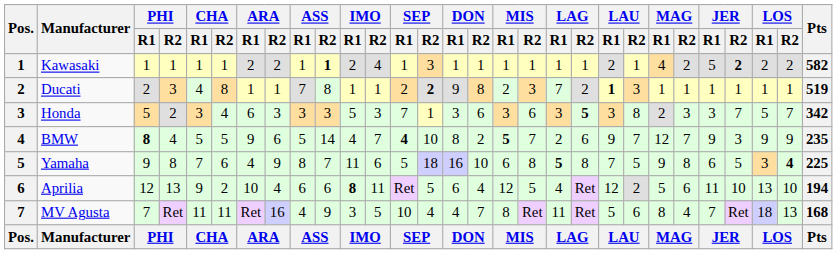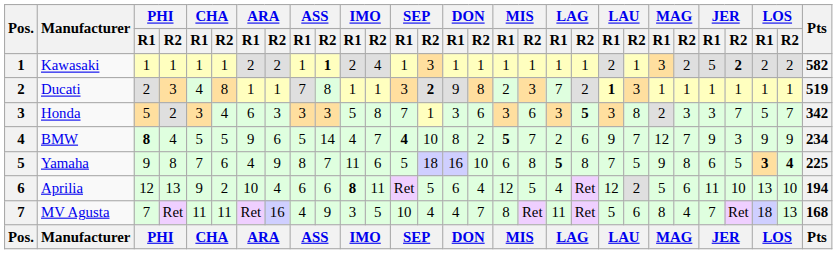 <table class="wikitable" style="font-size: 85%; text-align: center">
 <tr valign="top">
 <th valign="middle" rowspan=2>Pos.</th>
 <th valign="middle" rowspan=2>Manufacturer</th>
 <th colspan=2><a href='#'>PHI</a><br></th>
 <th colspan=2><a href='#'>CHA</a><br></th>
 <th colspan=2><a href='#'>ARA</a><br></th>
 <th colspan=2><a href='#'>ASS</a><br></th>
 <th colspan=2><a href='#'>IMO</a><br></th>
 <th colspan=2><a href='#'>SEP</a><br></th>
 <th colspan=2><a href='#'>DON</a><br></th>
 <th colspan=2><a href='#'>MIS</a><br></th>
 <th colspan=2><a href='#'>LAG</a><br></th>
 <th colspan=2><a href='#'>LAU</a><br></th>
 <th colspan=2><a href='#'>MAG</a><br></th>
 <th colspan=2><a href='#'>JER</a><br></th>
 <th colspan=2><a href='#'>LOS</a><br></th>
 <th valign="middle" rowspan=2>Pts</th>
 </tr>
 <tr>
 <th>R1</th>
 <th>R2</th>
 <th>R1</th>
 <th>R2</th>
 <th>R1</th>
 <th>R2</th>
 <th>R1</th>
 <th>R2</th>
 <th>R1</th>
 <th>R2</th>
 <th>R1</th>
 <th>R2</th>
 <th>R1</th>
 <th>R2</th>
 <th>R1</th>
 <th>R2</th>
 <th>R1</th>
 <th>R2</th>
 <th>R1</th>
 <th>R2</th>
 <th>R1</th>
 <th>R2</th>
 <th>R1</th>
 <th>R2</th>
 <th>R1</th>
 <th>R2</th>
 </tr>
 <tr>
 <th>1</th>
 <td align=left> <a href='#'>Kawasaki</a></td>
 <td style="background:#ffffbf;">1</td>
 <td style="background:#ffffbf;">1</td>
 <td style="background:#ffffbf;">1</td>
 <td style="background:#ffffbf;">1</td>
 <td style="background:#dfdfdf;">2</td>
 <td style="background:#dfdfdf;">2</td>
 <td style="background:#ffffbf;">1</td>
 <td style="background:#ffffbf;"><strong>1</strong></td>
 <td style="background:#dfdfdf;">2</td>
 <td style="background:#dfdfdf;">4</td>
 <td style="background:#ffffbf;">1</td>
 <td style="background:#ffdf9f;">3</td>
 <td style="background:#ffffbf;">1</td>
 <td style="background:#ffffbf;">1</td>
 <td style="background:#ffffbf;">1</td>
 <td style="background:#ffffbf;">1</td>
 <td style="background:#ffffbf;">1</td>
 <td style="background:#ffffbf;">1</td>
 <td style="background:#dfdfdf;">2</td>
 <td style="background:#ffffbf;">1</td>
-<td style="background:#ffdf9f;">4</td>
+<td style="background:#ffdf9f;">3</td>
 <td style="background:#dfdfdf;">2</td>
 <td style="background:#dfdfdf;">5</td>
 <td style="background:#dfdfdf;"><strong>2</strong></td>
 <td style="background:#dfdfdf;">2</td>
 <td style="background:#dfdfdf;">2</td>
 <th>582</th>
 </tr>
 <tr>
 <th>2</th>
 <td align=left> <a href='#'>Ducati</a></td>
 <td style="background:#dfdfdf;">2</td>
 <td style="background:#ffdf9f;">3</td>
 <td style="background:#dfffdf;">4</td>
 <td style="background:#ffdf9f;">8</td>
 <td style="background:#ffffbf;">1</td>
 <td style="background:#ffffbf;">1</td>
 <td style="background:#dfdfdf;">7</td>
 <td style="background:#dfffdf;">8</td>
 <td style="background:#ffffbf;">1</td>
 <td style="background:#ffffbf;">1</td>
-<td style="background:#ffdf9f;">2</td>
+<td style="background:#ffdf9f;">3</td>
 <td style="background:#dfdfdf;"><strong>2</strong></td>
 <td style="background:#dfdfdf;">9</td>
 <td style="background:#ffdf9f;">8</td>
 <td style="background:#dfffdf;">2</td>
 <td style="background:#ffdf9f;">3</td>
 <td style="background:#dfffdf;">7</td>
 <td style="background:#dfdfdf;">2</td>
 <td style="background:#ffffbf;"><strong>1</strong></td>
 <td style="background:#ffdf9f;">3</td>
 <td style="background:#ffffbf;">1</td>
 <td style="background:#ffffbf;">1</td>
 <td style="background:#ffffbf;">1</td>
 <td style="background:#ffffbf;">1</td>
 <td style="background:#ffffbf;">1</td>
 <td style="background:#ffffbf;">1</td>
 <th>519</th>
 </tr>
 <tr>
 <th>3</th>
 <td align=left> <a href='#'>Honda</a></td>
 <td style="background:#ffdf9f;">5</td>
 <td style="background:#dfdfdf;">2</td>
 <td style="background:#ffdf9f;">3</td>
 <td style="background:#dfffdf;">4</td>
 <td style="background:#dfffdf;">6</td>
 <td style="background:#dfffdf;">3</td>
 <td style="background:#ffdf9f;">3</td>
 <td style="background:#ffdf9f;">3</td>
 <td style="background:#dfffdf;">5</td>
-<td style="background:#dfffdf;">3</td>
+<td style="background:#dfffdf;">8</td>
 <td style="background:#dfffdf;">7</td>
 <td style="background:#ffffbf;">1</td>
 <td style="background:#dfffdf;">3</td>
 <td style="background:#dfffdf;">6</td>
 <td style="background:#ffdf9f;">3</td>
 <td style="background:#dfffdf;">6</td>
 <td style="background:#ffdf9f;">3</td>
 <td style="background:#dfffdf;"><strong>5</strong></td>
 <td style="background:#ffdf9f;">3</td>
 <td style="background:#dfffdf;">8</td>
 <td style="background:#dfdfdf;">2</td>
 <td style="background:#dfffdf;">3</td>
 <td style="background:#dfffdf;">3</td>
 <td style="background:#dfffdf;">7</td>
 <td style="background:#dfffdf;">5</td>
 <td style="background:#dfffdf;">7</td>
 <th>342</th>
 </tr>
 <tr>
 <th>4</th>
 <td align=left> <a href='#'>BMW</a></td>
 <td style="background:#dfffdf;"><strong>8</strong></td>
 <td style="background:#dfffdf;">4</td>
 <td style="background:#dfffdf;">5</td>
 <td style="background:#dfffdf;">5</td>
 <td style="background:#dfffdf;">9</td>
 <td style="background:#dfffdf;">6</td>
 <td style="background:#dfffdf;">5</td>
 <td style="background:#dfffdf;">14</td>
 <td style="background:#dfffdf;">4</td>
 <td style="background:#dfffdf;">7</td>
 <td style="background:#dfffdf;"><strong>4</strong></td>
 <td style="background:#dfffdf;">10</td>
 <td style="background:#dfffdf;">8</td>
 <td style="background:#dfffdf;">2</td>
 <td style="background:#dfffdf;"><strong>5</strong></td>
 <td style="background:#dfffdf;">7</td>
 <td style="background:#dfffdf;">2</td>
 <td style="background:#dfffdf;">6</td>
 <td style="background:#dfffdf;">9</td>
 <td style="background:#dfffdf;">7</td>
 <td style="background:#dfffdf;">12</td>
 <td style="background:#dfffdf;">7</td>
 <td style="background:#dfffdf;">9</td>
 <td style="background:#dfffdf;">3</td>
 <td style="background:#dfffdf;">9</td>
 <td style="background:#dfffdf;">9</td>
-<th>235</th>
+<th>234</th>
 </tr>
 <tr>
 <th>5</th>
 <td align=left> <a href='#'>Yamaha</a></td>
 <td style="background:#dfffdf;">9</td>
 <td style="background:#dfffdf;">8</td>
 <td style="background:#dfffdf;">7</td>
 <td style="background:#dfffdf;">6</td>
 <td style="background:#dfffdf;">4</td>
 <td style="background:#dfffdf;">9</td>
 <td style="background:#dfffdf;">8</td>
 <td style="background:#dfffdf;">7</td>
 <td style="background:#dfffdf;">11</td>
 <td style="background:#dfffdf;">6</td>
 <td style="background:#dfffdf;">5</td>
 <td style="background:#cfcfff;">18</td>
 <td style="background:#cfcfff;">16</td>
 <td style="background:#dfffdf;">10</td>
 <td style="background:#dfffdf;">6</td>
 <td style="background:#dfffdf;">8</td>
 <td style="background:#dfffdf;"><strong>5</strong></td>
 <td style="background:#dfffdf;">8</td>
 <td style="background:#dfffdf;">7</td>
 <td style="background:#dfffdf;">5</td>
 <td style="background:#dfffdf;">9</td>
 <td style="background:#dfffdf;">8</td>
 <td style="background:#dfffdf;">6</td>
 <td style="background:#dfffdf;">5</td>
-<td style="background:#ffdf9f;">3</td>
+<td style="background:#ffdf9f;"><strong>3</strong></td>
 <td style="background:#dfffdf;"><strong>4</strong></td>
 <th>225</th>
 </tr>
 <tr>
 <th>6</th>
 <td align=left> <a href='#'>Aprilia</a></td>
 <td style="background:#dfffdf;">12</td>
 <td style="background:#dfffdf;">13</td>
 <td style="background:#dfffdf;">9</td>
 <td style="background:#dfffdf;">2</td>
 <td style="background:#dfffdf;">10</td>
 <td style="background:#dfffdf;">4</td>
 <td style="background:#dfffdf;">6</td>
 <td style="background:#dfffdf;">6</td>
 <td style="background:#dfffdf;"><strong>8</strong></td>
 <td style="background:#dfffdf;">11</td>
 <td style="background:#efcfff;">Ret</td>
 <td style="background:#dfffdf;">5</td>
 <td style="background:#dfffdf;">6</td>
 <td style="background:#dfffdf;">4</td>
 <td style="background:#dfffdf;">12</td>
 <td style="background:#dfffdf;">5</td>
 <td style="background:#dfffdf;">4</td>
 <td style="background:#efcfff;">Ret</td>
 <td style="background:#dfffdf;">12</td>
 <td style="background:#dfdfdf;">2</td>
 <td style="background:#dfffdf;">5</td>
 <td style="background:#dfffdf;">6</td>
 <td style="background:#dfffdf;">11</td>
 <td style="background:#dfffdf;">10</td>
 <td style="background:#dfffdf;">13</td>
 <td style="background:#dfffdf;">10</td>
 <th>194</th>
 </tr>
 <tr>
 <th>7</th>
 <td align=left> <a href='#'>MV Agusta</a></td>
 <td style="background:#dfffdf;">7</td>
 <td style="background:#efcfff;">Ret</td>
 <td style="background:#dfffdf;">11</td>
 <td style="background:#dfffdf;">11</td>
 <td style="background:#efcfff;">Ret</td>
 <td style="background:#cfcfff;">16</td>
 <td style="background:#dfffdf;">4</td>
 <td style="background:#dfffdf;">9</td>
 <td style="background:#dfffdf;">3</td>
 <td style="background:#dfffdf;">5</td>
 <td style="background:#dfffdf;">10</td>
 <td style="background:#dfffdf;">4</td>
 <td style="background:#dfffdf;">4</td>
 <td style="background:#dfffdf;">7</td>
 <td style="background:#dfffdf;">8</td>
 <td style="background:#efcfff;">Ret</td>
 <td style="background:#dfffdf;">11</td>
 <td style="background:#efcfff;">Ret</td>
 <td style="background:#dfffdf;">5</td>
 <td style="background:#dfffdf;">6</td>
 <td style="background:#dfffdf;">8</td>
 <td style="background:#dfffdf;">4</td>
 <td style="background:#dfffdf;">7</td>
 <td style="background:#efcfff;">Ret</td>
 <td style="background:#cfcfff;">18</td>
 <td style="background:#dfffdf;">13</td>
 <th>168</th>
 </tr>
 <tr>
 <th valign="middle">Pos.</th>
 <th valign="middle">Manufacturer</th>
 <th colspan=2><a href='#'>PHI</a><br></th>
 <th colspan=2><a href='#'>CHA</a><br></th>
 <th colspan=2><a href='#'>ARA</a><br></th>
 <th colspan=2><a href='#'>ASS</a><br></th>
 <th colspan=2><a href='#'>IMO</a><br></th>
 <th colspan=2><a href='#'>SEP</a><br></th>
 <th colspan=2><a href='#'>DON</a><br></th>
 <th colspan=2><a href='#'>MIS</a><br></th>
 <th colspan=2><a href='#'>LAG</a><br></th>
 <th colspan=2><a href='#'>LAU</a><br></th>
 <th colspan=2><a href='#'>MAG</a><br></th>
 <th colspan=2><a href='#'>JER</a><br></th>
 <th colspan=2><a href='#'>LOS</a><br></th>
 <th valign="middle">Pts</th>
 </tr>
 </table>
